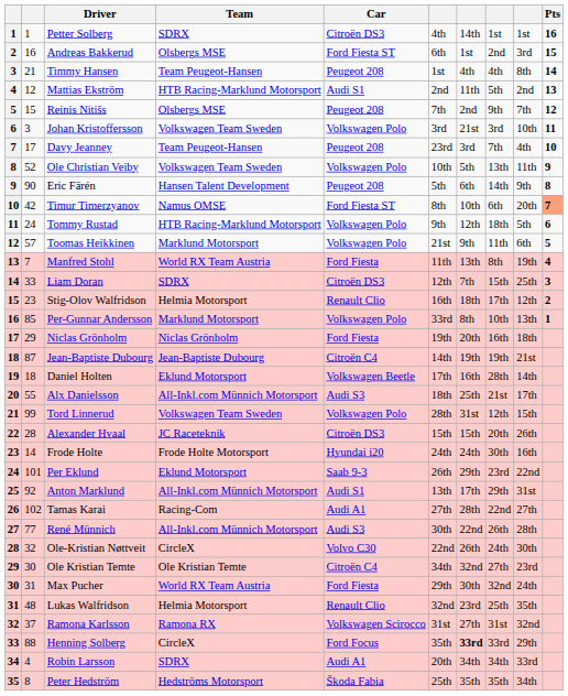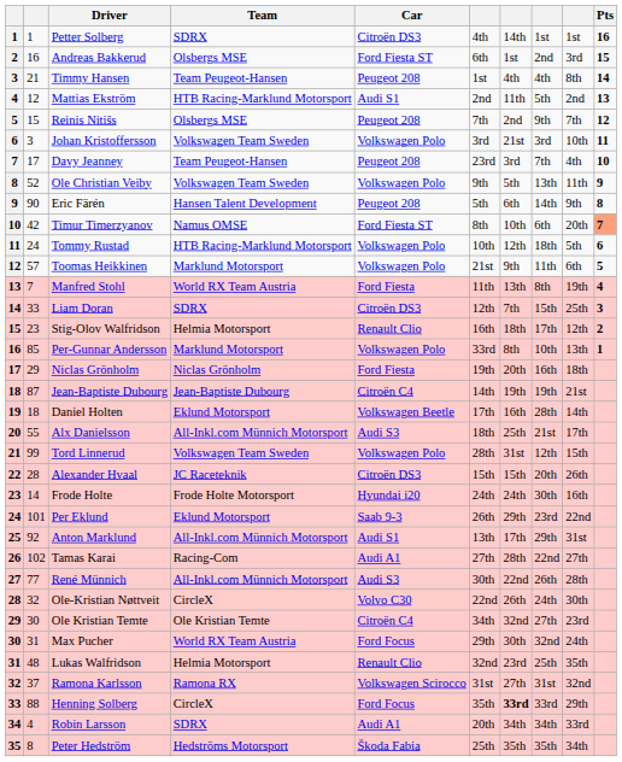 <table class=wikitable style="font-size:95%">
 <tr>
 <th></th>
 <th></th>
 <th>Driver</th>
 <th>Team</th>
 <th>Car</th>
 <th></th>
 <th></th>
 <th></th>
 <th></th>
 <th>Pts</th>
 </tr>
 <tr>
 <th>1</th>
 <td>1</td>
 <td> <a href='#'>Petter Solberg</a></td>
 <td><a href='#'>SDRX</a></td>
 <td><a href='#'>Citroën DS3</a></td>
 <td>4th</td>
 <td>14th</td>
 <td>1st</td>
 <td>1st</td>
 <td><strong>16</strong></td>
 </tr>
 <tr>
 <th>2</th>
 <td>16</td>
 <td> <a href='#'>Andreas Bakkerud</a></td>
 <td><a href='#'>Olsbergs MSE</a></td>
 <td><a href='#'>Ford Fiesta ST</a></td>
 <td>6th</td>
 <td>1st</td>
 <td>2nd</td>
 <td>3rd</td>
 <td><strong>15</strong></td>
 </tr>
 <tr>
 <th>3</th>
 <td>21</td>
 <td> <a href='#'>Timmy Hansen</a></td>
 <td><a href='#'>Team Peugeot-Hansen</a></td>
 <td><a href='#'>Peugeot 208</a></td>
 <td>1st</td>
 <td>4th</td>
 <td>4th</td>
 <td>8th</td>
 <td><strong>14</strong></td>
 </tr>
 <tr>
 <th>4</th>
 <td>12</td>
 <td> <a href='#'>Mattias Ekström</a></td>
 <td><a href='#'>HTB Racing-Marklund Motorsport</a></td>
 <td><a href='#'>Audi S1</a></td>
 <td>2nd</td>
 <td>11th</td>
 <td>5th</td>
 <td>2nd</td>
 <td><strong>13</strong></td>
 </tr>
 <tr>
 <th>5</th>
 <td>15</td>
 <td> <a href='#'>Reinis Nitišs</a></td>
 <td><a href='#'>Olsbergs MSE</a></td>
 <td><a href='#'>Peugeot 208</a></td>
 <td>7th</td>
 <td>2nd</td>
 <td>9th</td>
 <td>7th</td>
 <td><strong>12</strong></td>
 </tr>
 <tr>
 <th>6</th>
 <td>3</td>
 <td> <a href='#'>Johan Kristoffersson</a></td>
 <td><a href='#'>Volkswagen Team Sweden</a></td>
 <td><a href='#'>Volkswagen Polo</a></td>
 <td>3rd</td>
 <td>21st</td>
 <td>3rd</td>
 <td>10th</td>
 <td><strong>11</strong></td>
 </tr>
 <tr>
 <th>7</th>
 <td>17</td>
 <td> <a href='#'>Davy Jeanney</a></td>
 <td><a href='#'>Team Peugeot-Hansen</a></td>
 <td><a href='#'>Peugeot 208</a></td>
 <td>23rd</td>
 <td>3rd</td>
 <td>7th</td>
 <td>4th</td>
 <td><strong>10</strong></td>
 </tr>
 <tr>
 <th>8</th>
 <td>52</td>
 <td> <a href='#'>Ole Christian Veiby</a></td>
 <td><a href='#'>Volkswagen Team Sweden</a></td>
 <td><a href='#'>Volkswagen Polo</a></td>
-<td>10th</td>
+<td>9th</td>
 <td>5th</td>
 <td>13th</td>
 <td>11th</td>
 <td><strong>9</strong></td>
 </tr>
 <tr>
 <th>9</th>
 <td>90</td>
 <td> Eric Färén</td>
 <td><a href='#'>Hansen Talent Development</a></td>
 <td><a href='#'>Peugeot 208</a></td>
 <td>5th</td>
 <td>6th</td>
 <td>14th</td>
 <td>9th</td>
 <td><strong>8</strong></td>
 </tr>
 <tr>
 <th>10</th>
 <td>42</td>
 <td> <a href='#'>Timur Timerzyanov</a></td>
 <td><a href='#'>Namus OMSE</a></td>
 <td><a href='#'>Ford Fiesta ST</a></td>
 <td>8th</td>
 <td>10th</td>
 <td>6th</td>
 <td>20th</td>
 <td style="background: lightsalmon;"><strong>7</strong></td>
 </tr>
 <tr>
 <th>11</th>
 <td>24</td>
 <td> <a href='#'>Tommy Rustad</a></td>
 <td><a href='#'>HTB Racing-Marklund Motorsport</a></td>
 <td><a href='#'>Volkswagen Polo</a></td>
-<td>9th</td>
+<td>10th</td>
 <td>12th</td>
 <td>18th</td>
 <td>5th</td>
 <td><strong>6</strong></td>
 </tr>
 <tr>
 <th>12</th>
 <td>57</td>
 <td> <a href='#'>Toomas Heikkinen</a></td>
 <td><a href='#'>Marklund Motorsport</a></td>
 <td><a href='#'>Volkswagen Polo</a></td>
 <td>21st</td>
 <td>9th</td>
 <td>11th</td>
 <td>6th</td>
 <td><strong>5</strong></td>
 </tr>
 <tr>
 <th style="background:#ffcccc;">13</th>
 <td style="background:#ffcccc;">7</td>
 <td style="background:#ffcccc;"> <a href='#'>Manfred Stohl</a></td>
 <td style="background:#ffcccc;"><a href='#'>World RX Team Austria</a></td>
 <td style="background:#ffcccc;"><a href='#'>Ford Fiesta</a></td>
 <td style="background:#ffcccc;">11th</td>
 <td style="background:#ffcccc;">13th</td>
 <td style="background:#ffcccc;">8th</td>
 <td style="background:#ffcccc;">19th</td>
 <td style="background:#ffcccc;"><strong>4</strong></td>
 </tr>
 <tr>
 <th style="background:#ffcccc;">14</th>
 <td style="background:#ffcccc;">33</td>
 <td style="background:#ffcccc;"> <a href='#'>Liam Doran</a></td>
 <td style="background:#ffcccc;"><a href='#'>SDRX</a></td>
 <td style="background:#ffcccc;"><a href='#'>Citroën DS3</a></td>
 <td style="background:#ffcccc;">12th</td>
 <td style="background:#ffcccc;">7th</td>
 <td style="background:#ffcccc;">15th</td>
 <td style="background:#ffcccc;">25th</td>
 <td style="background:#ffcccc;"><strong>3</strong></td>
 </tr>
 <tr>
 <th style="background:#ffcccc;">15</th>
 <td style="background:#ffcccc;">23</td>
 <td style="background:#ffcccc;"> Stig-Olov Walfridson</td>
 <td style="background:#ffcccc;">Helmia Motorsport</td>
 <td style="background:#ffcccc;"><a href='#'>Renault Clio</a></td>
 <td style="background:#ffcccc;">16th</td>
 <td style="background:#ffcccc;">18th</td>
 <td style="background:#ffcccc;">17th</td>
 <td style="background:#ffcccc;">12th</td>
 <td style="background:#ffcccc;"><strong>2</strong></td>
 </tr>
 <tr>
 <th style="background:#ffcccc;">16</th>
 <td style="background:#ffcccc;">85</td>
 <td style="background:#ffcccc;"> <a href='#'>Per-Gunnar Andersson</a></td>
 <td style="background:#ffcccc;"><a href='#'>Marklund Motorsport</a></td>
 <td style="background:#ffcccc;"><a href='#'>Volkswagen Polo</a></td>
 <td style="background:#ffcccc;">33rd</td>
 <td style="background:#ffcccc;">8th</td>
 <td style="background:#ffcccc;">10th</td>
 <td style="background:#ffcccc;">13th</td>
 <td style="background:#ffcccc;"><strong>1</strong></td>
 </tr>
 <tr>
 <th style="background:#ffcccc;">17</th>
 <td style="background:#ffcccc;">29</td>
 <td style="background:#ffcccc;"> <a href='#'>Niclas Grönholm</a></td>
 <td style="background:#ffcccc;"><a href='#'>Niclas Grönholm</a></td>
 <td style="background:#ffcccc;"><a href='#'>Ford Fiesta</a></td>
 <td style="background:#ffcccc;">19th</td>
 <td style="background:#ffcccc;">20th</td>
 <td style="background:#ffcccc;">16th</td>
 <td style="background:#ffcccc;">18th</td>
 <td style="background:#ffcccc;"></td>
 </tr>
 <tr>
 <th style="background:#ffcccc;">18</th>
 <td style="background:#ffcccc;">87</td>
 <td style="background:#ffcccc;"> <a href='#'>Jean-Baptiste Dubourg</a></td>
 <td style="background:#ffcccc;"><a href='#'>Jean-Baptiste Dubourg</a></td>
 <td style="background:#ffcccc;"><a href='#'>Citroën C4</a></td>
 <td style="background:#ffcccc;">14th</td>
 <td style="background:#ffcccc;">19th</td>
 <td style="background:#ffcccc;">19th</td>
 <td style="background:#ffcccc;">21st</td>
 <td style="background:#ffcccc;"></td>
 </tr>
 <tr>
 <th style="background:#ffcccc;">19</th>
 <td style="background:#ffcccc;">18</td>
 <td style="background:#ffcccc;"> Daniel Holten</td>
 <td style="background:#ffcccc;"><a href='#'>Eklund Motorsport</a></td>
 <td style="background:#ffcccc;"><a href='#'>Volkswagen Beetle</a></td>
 <td style="background:#ffcccc;">17th</td>
 <td style="background:#ffcccc;">16th</td>
 <td style="background:#ffcccc;">28th</td>
 <td style="background:#ffcccc;">14th</td>
 <td style="background:#ffcccc;"></td>
 </tr>
 <tr>
 <th style="background:#ffcccc;">20</th>
 <td style="background:#ffcccc;">55</td>
 <td style="background:#ffcccc;"> <a href='#'>Alx Danielsson</a></td>
 <td style="background:#ffcccc;"><a href='#'>All-Inkl.com Münnich Motorsport</a></td>
 <td style="background:#ffcccc;"><a href='#'>Audi S3</a></td>
 <td style="background:#ffcccc;">18th</td>
 <td style="background:#ffcccc;">25th</td>
 <td style="background:#ffcccc;">21st</td>
 <td style="background:#ffcccc;">17th</td>
 <td style="background:#ffcccc;"></td>
 </tr>
 <tr>
 <th style="background:#ffcccc;">21</th>
 <td style="background:#ffcccc;">99</td>
 <td style="background:#ffcccc;"> <a href='#'>Tord Linnerud</a></td>
 <td style="background:#ffcccc;"><a href='#'>Volkswagen Team Sweden</a></td>
 <td style="background:#ffcccc;"><a href='#'>Volkswagen Polo</a></td>
 <td style="background:#ffcccc;">28th</td>
 <td style="background:#ffcccc;">31st</td>
 <td style="background:#ffcccc;">12th</td>
 <td style="background:#ffcccc;">15th</td>
 <td style="background:#ffcccc;"></td>
 </tr>
 <tr>
 <th style="background:#ffcccc;">22</th>
 <td style="background:#ffcccc;">28</td>
 <td style="background:#ffcccc;"> <a href='#'>Alexander Hvaal</a></td>
 <td style="background:#ffcccc;"><a href='#'>JC Raceteknik</a></td>
 <td style="background:#ffcccc;"><a href='#'>Citroën DS3</a></td>
 <td style="background:#ffcccc;">15th</td>
 <td style="background:#ffcccc;">15th</td>
 <td style="background:#ffcccc;">20th</td>
 <td style="background:#ffcccc;">26th</td>
 <td style="background:#ffcccc;"></td>
 </tr>
 <tr>
 <th style="background:#ffcccc;">23</th>
 <td style="background:#ffcccc;">14</td>
 <td style="background:#ffcccc;"> Frode Holte</td>
 <td style="background:#ffcccc;">Frode Holte Motorsport</td>
 <td style="background:#ffcccc;"><a href='#'>Hyundai i20</a></td>
 <td style="background:#ffcccc;">24th</td>
 <td style="background:#ffcccc;">24th</td>
 <td style="background:#ffcccc;">30th</td>
 <td style="background:#ffcccc;">16th</td>
 <td style="background:#ffcccc;"></td>
 </tr>
 <tr>
 <th style="background:#ffcccc;">24</th>
 <td style="background:#ffcccc;">101</td>
 <td style="background:#ffcccc;"> <a href='#'>Per Eklund</a></td>
 <td style="background:#ffcccc;"><a href='#'>Eklund Motorsport</a></td>
 <td style="background:#ffcccc;"><a href='#'>Saab 9-3</a></td>
 <td style="background:#ffcccc;">26th</td>
 <td style="background:#ffcccc;">29th</td>
 <td style="background:#ffcccc;">23rd</td>
 <td style="background:#ffcccc;">22nd</td>
 <td style="background:#ffcccc;"></td>
 </tr>
 <tr>
 <th style="background:#ffcccc;">25</th>
 <td style="background:#ffcccc;">92</td>
 <td style="background:#ffcccc;"> <a href='#'>Anton Marklund</a></td>
 <td style="background:#ffcccc;"><a href='#'>All-Inkl.com Münnich Motorsport</a></td>
 <td style="background:#ffcccc;"><a href='#'>Audi S1</a></td>
 <td style="background:#ffcccc;">13th</td>
 <td style="background:#ffcccc;">17th</td>
 <td style="background:#ffcccc;">29th</td>
 <td style="background:#ffcccc;">31st</td>
 <td style="background:#ffcccc;"></td>
 </tr>
 <tr>
 <th style="background:#ffcccc;">26</th>
 <td style="background:#ffcccc;">102</td>
 <td style="background:#ffcccc;"> Tamas Karai</td>
 <td style="background:#ffcccc;">Racing-Com</td>
 <td style="background:#ffcccc;"><a href='#'>Audi A1</a></td>
 <td style="background:#ffcccc;">27th</td>
 <td style="background:#ffcccc;">28th</td>
 <td style="background:#ffcccc;">22nd</td>
 <td style="background:#ffcccc;">27th</td>
 <td style="background:#ffcccc;"></td>
 </tr>
 <tr>
 <th style="background:#ffcccc;">27</th>
 <td style="background:#ffcccc;">77</td>
 <td style="background:#ffcccc;"> <a href='#'>René Münnich</a></td>
 <td style="background:#ffcccc;"><a href='#'>All-Inkl.com Münnich Motorsport</a></td>
 <td style="background:#ffcccc;"><a href='#'>Audi S3</a></td>
 <td style="background:#ffcccc;">30th</td>
 <td style="background:#ffcccc;">22nd</td>
 <td style="background:#ffcccc;">26th</td>
 <td style="background:#ffcccc;">28th</td>
 <td style="background:#ffcccc;"></td>
 </tr>
 <tr>
 <th style="background:#ffcccc;">28</th>
 <td style="background:#ffcccc;">32</td>
 <td style="background:#ffcccc;"> Ole-Kristian Nøttveit</td>
 <td style="background:#ffcccc;">CircleX</td>
 <td style="background:#ffcccc;"><a href='#'>Volvo C30</a></td>
 <td style="background:#ffcccc;">22nd</td>
 <td style="background:#ffcccc;">26th</td>
 <td style="background:#ffcccc;">24th</td>
 <td style="background:#ffcccc;">30th</td>
 <td style="background:#ffcccc;"></td>
 </tr>
 <tr>
 <th style="background:#ffcccc;">29</th>
 <td style="background:#ffcccc;">30</td>
 <td style="background:#ffcccc;"> Ole Kristian Temte</td>
 <td style="background:#ffcccc;">Ole Kristian Temte</td>
 <td style="background:#ffcccc;"><a href='#'>Citroën C4</a></td>
 <td style="background:#ffcccc;">34th</td>
 <td style="background:#ffcccc;">32nd</td>
 <td style="background:#ffcccc;">27th</td>
 <td style="background:#ffcccc;">23rd</td>
 <td style="background:#ffcccc;"></td>
 </tr>
 <tr>
 <th style="background:#ffcccc;">30</th>
 <td style="background:#ffcccc;">31</td>
 <td style="background:#ffcccc;"> Max Pucher</td>
 <td style="background:#ffcccc;"><a href='#'>World RX Team Austria</a></td>
-<td style="background:#ffcccc;"><a href='#'>Ford Fiesta</a></td>
+<td style="background:#ffcccc;"><a href='#'>Ford Focus</a></td>
 <td style="background:#ffcccc;">29th</td>
 <td style="background:#ffcccc;">30th</td>
 <td style="background:#ffcccc;">32nd</td>
 <td style="background:#ffcccc;">24th</td>
 <td style="background:#ffcccc;"></td>
 </tr>
 <tr>
 <th style="background:#ffcccc;">31</th>
 <td style="background:#ffcccc;">48</td>
 <td style="background:#ffcccc;"> Lukas Walfridson</td>
 <td style="background:#ffcccc;">Helmia Motorsport</td>
 <td style="background:#ffcccc;"><a href='#'>Renault Clio</a></td>
 <td style="background:#ffcccc;">32nd</td>
 <td style="background:#ffcccc;">23rd</td>
 <td style="background:#ffcccc;">25th</td>
 <td style="background:#ffcccc;">35th</td>
 <td style="background:#ffcccc;"></td>
 </tr>
 <tr>
 <th style="background:#ffcccc;">32</th>
 <td style="background:#ffcccc;">37</td>
 <td style="background:#ffcccc;"> <a href='#'>Ramona Karlsson</a></td>
 <td style="background:#ffcccc;"><a href='#'>Ramona RX</a></td>
 <td style="background:#ffcccc;"><a href='#'>Volkswagen Scirocco</a></td>
 <td style="background:#ffcccc;">31st</td>
 <td style="background:#ffcccc;">27th</td>
 <td style="background:#ffcccc;">31st</td>
 <td style="background:#ffcccc;">32nd</td>
 <td style="background:#ffcccc;"></td>
 </tr>
 <tr>
 <th style="background:#ffcccc;">33</th>
 <td style="background:#ffcccc;">88</td>
 <td style="background:#ffcccc;"> <a href='#'>Henning Solberg</a></td>
 <td style="background:#ffcccc;">CircleX</td>
 <td style="background:#ffcccc;"><a href='#'>Ford Focus</a></td>
 <td style="background:#ffcccc;">35th</td>
 <td style="background:#ffcccc;"><strong>33rd</strong></td>
 <td style="background:#ffcccc;">33rd</td>
 <td style="background:#ffcccc;">29th</td>
 <td style="background:#ffcccc;"></td>
 </tr>
 <tr>
 <th style="background:#ffcccc;">34</th>
 <td style="background:#ffcccc;">4</td>
 <td style="background:#ffcccc;"> <a href='#'>Robin Larsson</a></td>
 <td style="background:#ffcccc;"><a href='#'>SDRX</a></td>
 <td style="background:#ffcccc;"><a href='#'>Audi A1</a></td>
 <td style="background:#ffcccc;">20th</td>
 <td style="background:#ffcccc;">34th</td>
 <td style="background:#ffcccc;">34th</td>
 <td style="background:#ffcccc;">33rd</td>
 <td style="background:#ffcccc;"></td>
 </tr>
 <tr>
 <th style="background:#ffcccc;">35</th>
 <td style="background:#ffcccc;">8</td>
 <td style="background:#ffcccc;"> <a href='#'>Peter Hedström</a></td>
 <td style="background:#ffcccc;"><a href='#'>Hedströms Motorsport</a></td>
 <td style="background:#ffcccc;"><a href='#'>Škoda Fabia</a></td>
 <td style="background:#ffcccc;">25th</td>
 <td style="background:#ffcccc;">35th</td>
 <td style="background:#ffcccc;">35th</td>
 <td style="background:#ffcccc;">34th</td>
 <td style="background:#ffcccc;"></td>
 </tr>
 </table>
